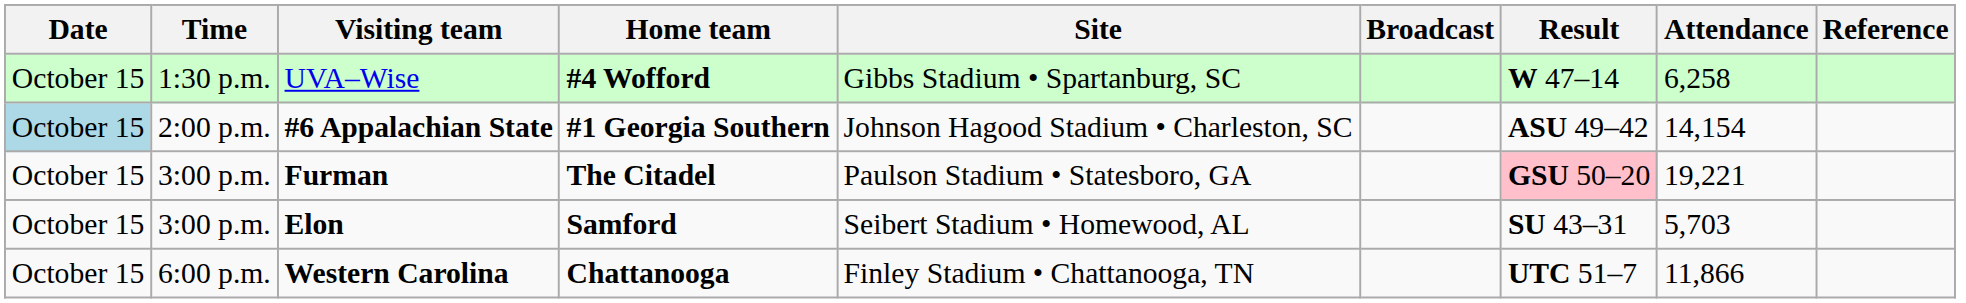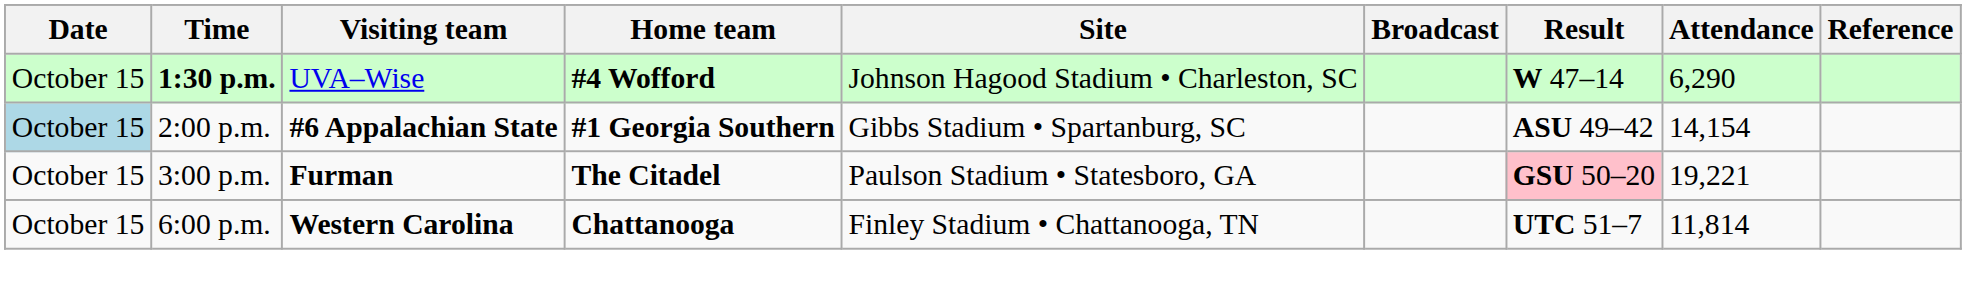 <table class="wikitable" style="font-size:95%;">
 <tr>
 <th>Date</th>
 <th>Time</th>
 <th>Visiting team</th>
 <th>Home team</th>
 <th>Site</th>
 <th>Broadcast</th>
 <th>Result</th>
 <th>Attendance</th>
 <th class="unsortable">Reference</th>
 </tr>
 <tr bgcolor=ccffcc>
 <td>October 15</td>
-<td>1:30 p.m.</td>
+<td><strong>1:30 p.m.</strong></td>
 <td><a href='#'>UVA–Wise</a></td>
 <td><strong>#4 Wofford</strong></td>
-<td>Gibbs Stadium • Spartanburg, SC</td>
+<td>Johnson Hagood Stadium • Charleston, SC</td>
 <td></td>
 <td><strong>W</strong> 47–14</td>
-<td>6,258</td>
+<td>6,290</td>
 <td align="center"></td>
 </tr>
 <tr>
 <td style="background: lightblue;">October 15</td>
 <td>2:00 p.m.</td>
 <td><strong>#6 Appalachian State</strong></td>
 <td><strong>#1 Georgia Southern</strong></td>
-<td>Johnson Hagood Stadium • Charleston, SC</td>
+<td>Gibbs Stadium • Spartanburg, SC</td>
 <td></td>
 <td><strong>ASU</strong> 49–42</td>
 <td>14,154</td>
 <td align="center"></td>
 </tr>
 <tr>
 <td>October 15</td>
 <td>3:00 p.m.</td>
 <td><strong>Furman</strong></td>
 <td><strong>The Citadel</strong></td>
 <td>Paulson Stadium • Statesboro, GA</td>
 <td></td>
 <td style="background: pink;"><strong>GSU</strong> 50–20</td>
 <td>19,221</td>
 <td align="center"></td>
 </tr>
 <tr>
 <td>October 15</td>
-<td>3:00 p.m.</td>
-<td><strong>Elon</strong></td>
-<td><strong>Samford</strong></td>
-<td>Seibert Stadium • Homewood, AL</td>
-<td></td>
-<td><strong>SU</strong> 43–31</td>
-<td>5,703</td>
-<td align="center"></td>
-</tr>
-<tr>
-<td>October 15</td>
 <td>6:00 p.m.</td>
 <td><strong>Western Carolina</strong></td>
 <td><strong>Chattanooga</strong></td>
 <td>Finley Stadium • Chattanooga, TN</td>
 <td></td>
 <td><strong>UTC</strong> 51–7</td>
-<td>11,866</td>
+<td>11,814</td>
 <td align="center"></td>
 </tr>
 </table>
